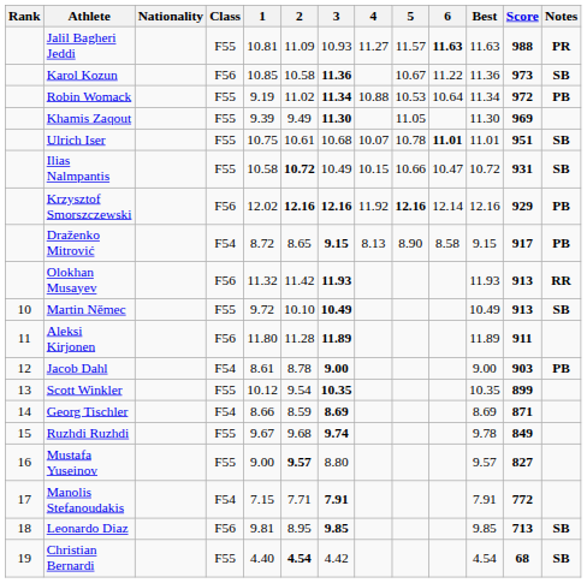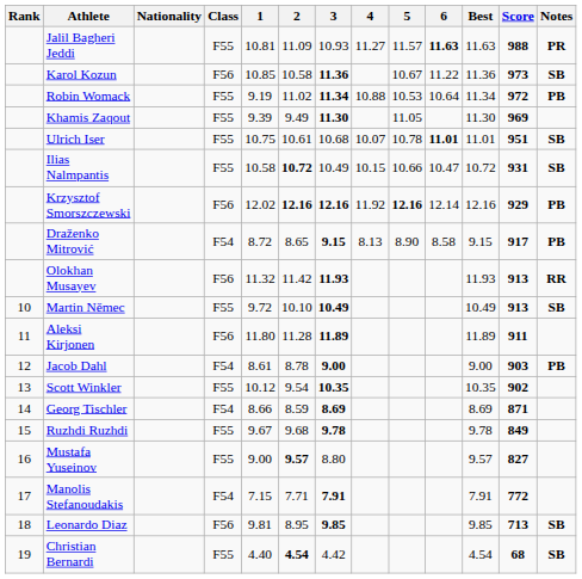 <table class="wikitable sortable" style="text-align:center">
 <tr>
 <th>Rank</th>
 <th>Athlete</th>
 <th>Nationality</th>
 <th>Class</th>
 <th width="25">1</th>
 <th width="25">2</th>
 <th width="25">3</th>
 <th width="25">4</th>
 <th width="25">5</th>
 <th width="25">6</th>
 <th>Best</th>
 <th><a href='#'>Score</a></th>
 <th>Notes</th>
 </tr>
 <tr>
 <td></td>
 <td style="text-align:left;"><a href='#'>Jalil Bagheri Jeddi</a></td>
 <td style="text-align:left;"></td>
 <td>F55</td>
 <td>10.81</td>
 <td>11.09</td>
 <td>10.93</td>
 <td>11.27</td>
 <td>11.57</td>
 <td><strong>11.63</strong></td>
 <td>11.63</td>
 <td><strong>988</strong></td>
 <td><strong>PR</strong></td>
 </tr>
 <tr>
 <td></td>
 <td style="text-align:left;"><a href='#'>Karol Kozun</a></td>
 <td style="text-align:left;"></td>
 <td>F56</td>
 <td>10.85</td>
 <td>10.58</td>
 <td><strong>11.36</strong></td>
 <td></td>
 <td>10.67</td>
 <td>11.22</td>
 <td>11.36</td>
 <td><strong>973</strong></td>
 <td><strong>SB</strong></td>
 </tr>
 <tr>
 <td></td>
 <td style="text-align:left;"><a href='#'>Robin Womack</a></td>
 <td style="text-align:left;"></td>
 <td>F55</td>
 <td>9.19</td>
 <td>11.02</td>
 <td><strong>11.34</strong></td>
 <td>10.88</td>
 <td>10.53</td>
 <td>10.64</td>
 <td>11.34</td>
 <td><strong>972</strong></td>
 <td><strong>PB</strong></td>
 </tr>
 <tr>
 <td></td>
 <td style="text-align:left;"><a href='#'>Khamis Zaqout</a></td>
 <td style="text-align:left;"></td>
 <td>F55</td>
 <td>9.39</td>
 <td>9.49</td>
 <td><strong>11.30</strong></td>
 <td></td>
 <td>11.05</td>
 <td></td>
 <td>11.30</td>
 <td><strong>969</strong></td>
 <td></td>
 </tr>
 <tr>
 <td></td>
 <td style="text-align:left;"><a href='#'>Ulrich Iser</a></td>
 <td style="text-align:left;"></td>
 <td>F55</td>
 <td>10.75</td>
 <td>10.61</td>
 <td>10.68</td>
 <td>10.07</td>
 <td>10.78</td>
 <td><strong>11.01</strong></td>
 <td>11.01</td>
 <td><strong>951</strong></td>
 <td><strong>SB</strong></td>
 </tr>
 <tr>
 <td></td>
 <td style="text-align:left;"><a href='#'>Ilias Nalmpantis</a></td>
 <td style="text-align:left;"></td>
 <td>F55</td>
 <td>10.58</td>
 <td><strong>10.72</strong></td>
 <td>10.49</td>
 <td>10.15</td>
 <td>10.66</td>
 <td>10.47</td>
 <td>10.72</td>
 <td><strong>931</strong></td>
 <td><strong>SB</strong></td>
 </tr>
 <tr>
 <td></td>
 <td style="text-align:left;"><a href='#'>Krzysztof Smorszczewski</a></td>
 <td style="text-align:left;"></td>
 <td>F56</td>
 <td>12.02</td>
 <td><strong>12.16</strong></td>
 <td><strong>12.16</strong></td>
 <td>11.92</td>
 <td><strong>12.16</strong></td>
 <td>12.14</td>
 <td>12.16</td>
 <td><strong>929</strong></td>
 <td><strong>PB</strong></td>
 </tr>
 <tr>
 <td></td>
 <td style="text-align:left;"><a href='#'>Draženko Mitrović</a></td>
 <td style="text-align:left;"></td>
 <td>F54</td>
 <td>8.72</td>
 <td>8.65</td>
 <td><strong>9.15</strong></td>
 <td>8.13</td>
 <td>8.90</td>
 <td>8.58</td>
 <td>9.15</td>
 <td><strong>917</strong></td>
 <td><strong>PB</strong></td>
 </tr>
 <tr>
 <td></td>
 <td style="text-align:left;"><a href='#'>Olokhan Musayev</a></td>
 <td style="text-align:left;"></td>
 <td>F56</td>
 <td>11.32</td>
 <td>11.42</td>
 <td><strong>11.93</strong></td>
 <td></td>
 <td></td>
 <td></td>
 <td>11.93</td>
 <td><strong>913</strong></td>
 <td><strong>RR</strong></td>
 </tr>
 <tr>
 <td>10</td>
 <td style="text-align:left;"><a href='#'>Martin Němec</a></td>
 <td style="text-align:left;"></td>
 <td>F55</td>
 <td>9.72</td>
 <td>10.10</td>
 <td><strong>10.49</strong></td>
 <td></td>
 <td></td>
 <td></td>
 <td>10.49</td>
 <td><strong>913</strong></td>
 <td><strong>SB</strong></td>
 </tr>
 <tr>
 <td>11</td>
 <td style="text-align:left;"><a href='#'>Aleksi Kirjonen</a></td>
 <td style="text-align:left;"></td>
 <td>F56</td>
 <td>11.80</td>
 <td>11.28</td>
 <td><strong>11.89</strong></td>
 <td></td>
 <td></td>
 <td></td>
 <td>11.89</td>
 <td><strong>911</strong></td>
 <td></td>
 </tr>
 <tr>
 <td>12</td>
 <td style="text-align:left;"><a href='#'>Jacob Dahl</a></td>
 <td style="text-align:left;"></td>
 <td>F54</td>
 <td>8.61</td>
 <td>8.78</td>
 <td><strong>9.00</strong></td>
 <td></td>
 <td></td>
 <td></td>
 <td>9.00</td>
 <td><strong>903</strong></td>
 <td><strong>PB</strong></td>
 </tr>
 <tr>
 <td>13</td>
 <td style="text-align:left;"><a href='#'>Scott Winkler</a></td>
 <td style="text-align:left;"></td>
 <td>F55</td>
 <td>10.12</td>
 <td>9.54</td>
 <td><strong>10.35</strong></td>
 <td></td>
 <td></td>
 <td></td>
 <td>10.35</td>
-<td><strong>899</strong></td>
+<td><strong>902</strong></td>
 <td></td>
 </tr>
 <tr>
 <td>14</td>
 <td style="text-align:left;"><a href='#'>Georg Tischler</a></td>
 <td style="text-align:left;"></td>
 <td>F54</td>
 <td>8.66</td>
 <td>8.59</td>
 <td><strong>8.69</strong></td>
 <td></td>
 <td></td>
 <td></td>
 <td>8.69</td>
 <td><strong>871</strong></td>
 <td></td>
 </tr>
 <tr>
 <td>15</td>
 <td style="text-align:left;"><a href='#'>Ruzhdi Ruzhdi</a></td>
 <td style="text-align:left;"></td>
 <td>F55</td>
 <td>9.67</td>
 <td>9.68</td>
-<td><strong>9.74</strong></td>
+<td><strong>9.78</strong></td>
 <td></td>
 <td></td>
 <td></td>
 <td>9.78</td>
 <td><strong>849</strong></td>
 <td></td>
 </tr>
 <tr>
 <td>16</td>
 <td style="text-align:left;"><a href='#'>Mustafa Yuseinov</a></td>
 <td style="text-align:left;"></td>
 <td>F55</td>
 <td>9.00</td>
 <td><strong>9.57</strong></td>
 <td>8.80</td>
 <td></td>
 <td></td>
 <td></td>
 <td>9.57</td>
 <td><strong>827</strong></td>
 <td></td>
 </tr>
 <tr>
 <td>17</td>
 <td style="text-align:left;"><a href='#'>Manolis Stefanoudakis</a></td>
 <td style="text-align:left;"></td>
 <td>F54</td>
 <td>7.15</td>
 <td>7.71</td>
 <td><strong>7.91</strong></td>
 <td></td>
 <td></td>
 <td></td>
 <td>7.91</td>
 <td><strong>772</strong></td>
 <td></td>
 </tr>
 <tr>
 <td>18</td>
 <td style="text-align:left;"><a href='#'>Leonardo Diaz</a></td>
 <td style="text-align:left;"></td>
 <td>F56</td>
 <td>9.81</td>
 <td>8.95</td>
 <td><strong>9.85</strong></td>
 <td></td>
 <td></td>
 <td></td>
 <td>9.85</td>
 <td><strong>713</strong></td>
 <td><strong>SB</strong></td>
 </tr>
 <tr>
 <td>19</td>
 <td style="text-align:left;"><a href='#'>Christian Bernardi</a></td>
 <td style="text-align:left;"></td>
 <td>F55</td>
 <td>4.40</td>
 <td><strong>4.54</strong></td>
 <td>4.42</td>
 <td></td>
 <td></td>
 <td></td>
 <td>4.54</td>
 <td><strong>68</strong></td>
 <td><strong>SB</strong></td>
 </tr>
 </table>
